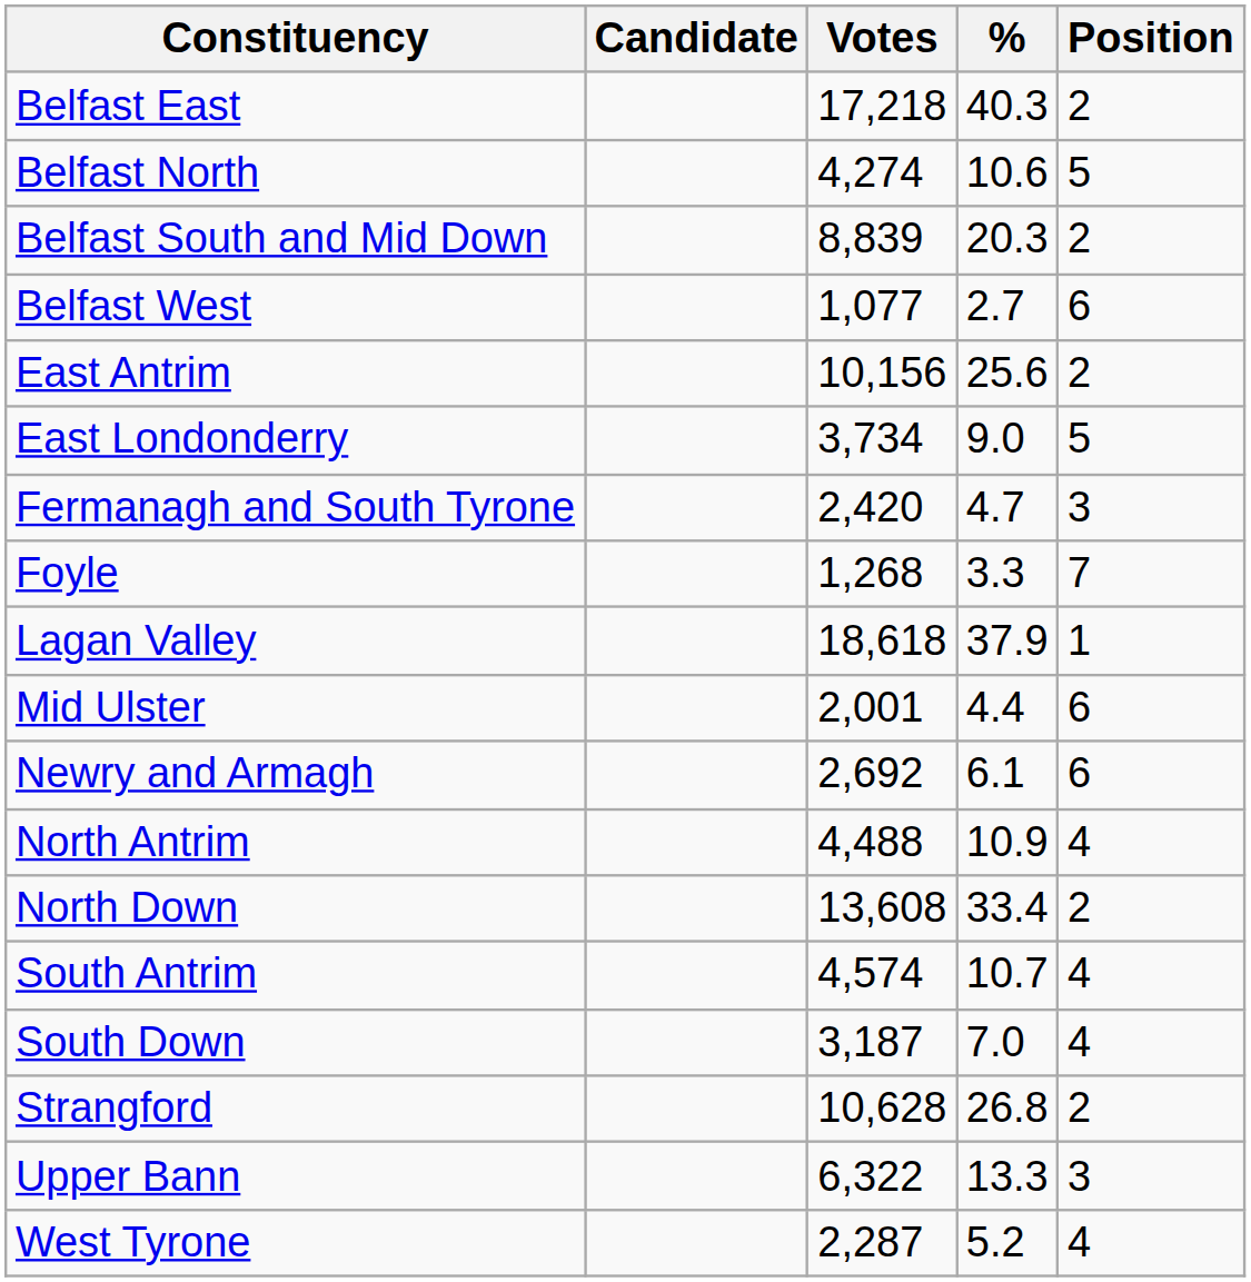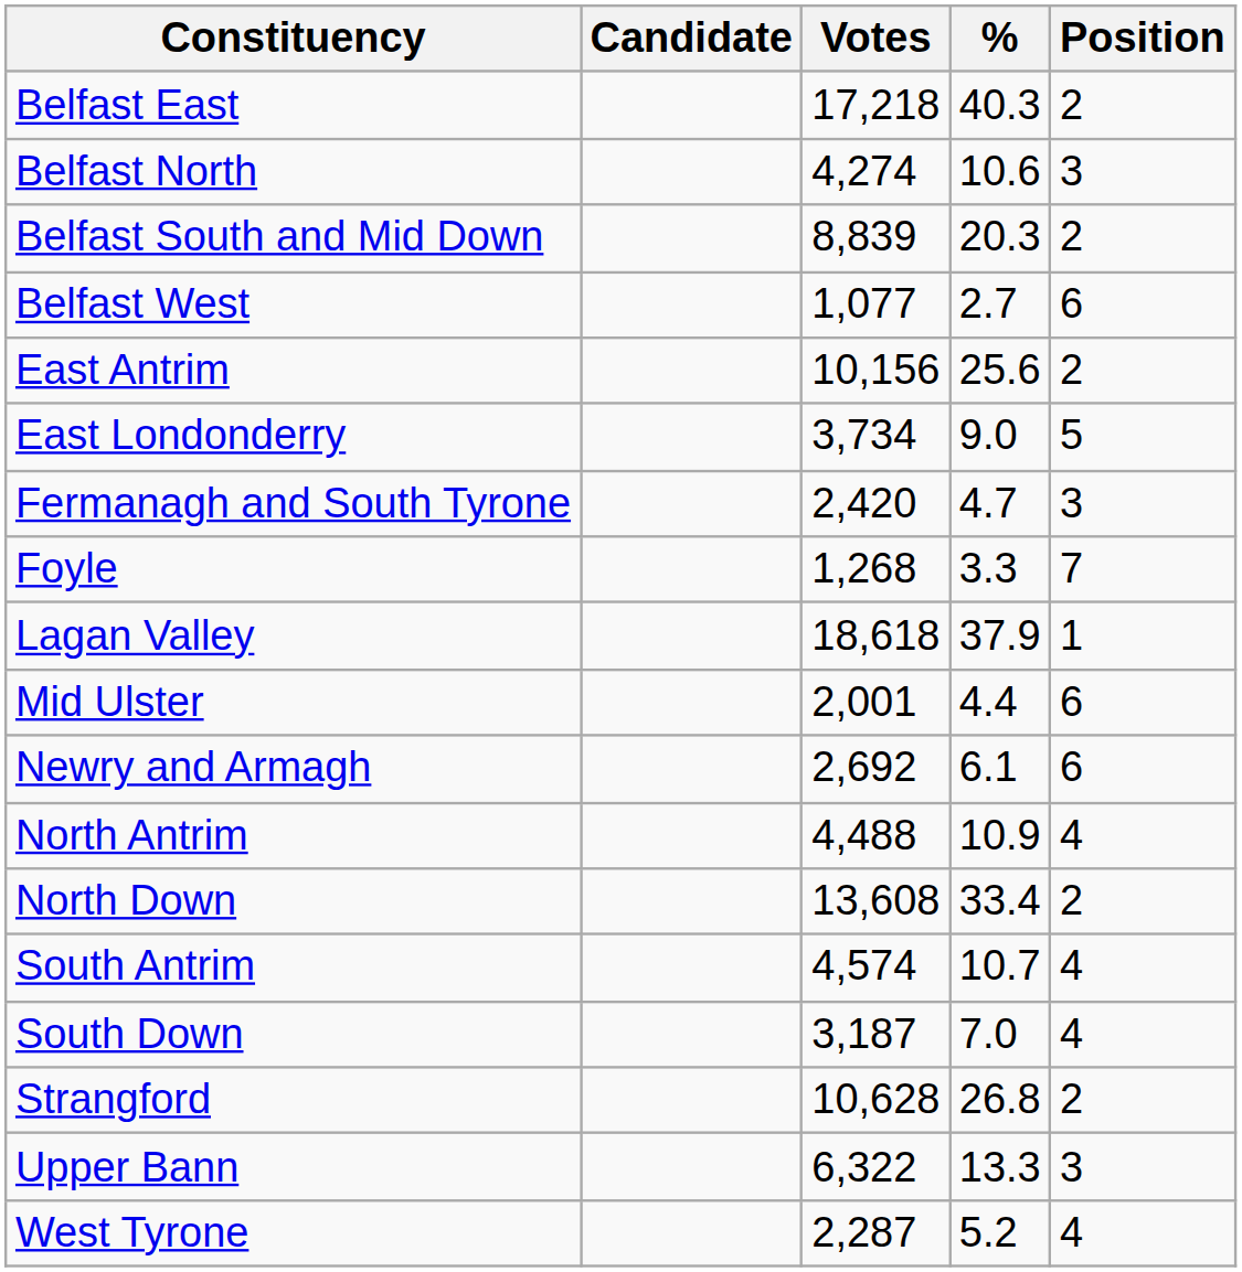 <table class="wikitable sortable">
 <tr>
 <th>Constituency</th>
 <th>Candidate</th>
 <th>Votes</th>
 <th>%</th>
 <th>Position</th>
 </tr>
 <tr>
 <td><a href='#'>Belfast East</a></td>
 <td></td>
 <td>17,218</td>
 <td>40.3</td>
 <td>2</td>
 </tr>
 <tr>
 <td><a href='#'>Belfast North</a></td>
 <td></td>
 <td>4,274</td>
 <td>10.6</td>
-<td>5</td>
+<td>3</td>
 </tr>
 <tr>
 <td><a href='#'>Belfast South and Mid Down</a></td>
 <td></td>
 <td>8,839</td>
 <td>20.3</td>
 <td>2</td>
 </tr>
 <tr>
 <td><a href='#'>Belfast West</a></td>
 <td></td>
 <td>1,077</td>
 <td>2.7</td>
 <td>6</td>
 </tr>
 <tr>
 <td><a href='#'>East Antrim</a></td>
 <td></td>
 <td>10,156</td>
 <td>25.6</td>
 <td>2</td>
 </tr>
 <tr>
 <td><a href='#'>East Londonderry</a></td>
 <td></td>
 <td>3,734</td>
 <td>9.0</td>
 <td>5</td>
 </tr>
 <tr>
 <td><a href='#'>Fermanagh and South Tyrone</a></td>
 <td></td>
 <td>2,420</td>
 <td>4.7</td>
 <td>3</td>
 </tr>
 <tr>
 <td><a href='#'>Foyle</a></td>
 <td></td>
 <td>1,268</td>
 <td>3.3</td>
 <td>7</td>
 </tr>
 <tr>
 <td><a href='#'>Lagan Valley</a></td>
 <td></td>
 <td>18,618</td>
 <td>37.9</td>
 <td>1</td>
 </tr>
 <tr>
 <td><a href='#'>Mid Ulster</a></td>
 <td></td>
 <td>2,001</td>
 <td>4.4</td>
 <td>6</td>
 </tr>
 <tr>
 <td><a href='#'>Newry and Armagh</a></td>
 <td></td>
 <td>2,692</td>
 <td>6.1</td>
 <td>6</td>
 </tr>
 <tr>
 <td><a href='#'>North Antrim</a></td>
 <td></td>
 <td>4,488</td>
 <td>10.9</td>
 <td>4</td>
 </tr>
 <tr>
 <td><a href='#'>North Down</a></td>
 <td></td>
 <td>13,608</td>
 <td>33.4</td>
 <td>2</td>
 </tr>
 <tr>
 <td><a href='#'>South Antrim</a></td>
 <td></td>
 <td>4,574</td>
 <td>10.7</td>
 <td>4</td>
 </tr>
 <tr>
 <td><a href='#'>South Down</a></td>
 <td></td>
 <td>3,187</td>
 <td>7.0</td>
 <td>4</td>
 </tr>
 <tr>
 <td><a href='#'>Strangford</a></td>
 <td></td>
 <td>10,628</td>
 <td>26.8</td>
 <td>2</td>
 </tr>
 <tr>
 <td><a href='#'>Upper Bann</a></td>
 <td></td>
 <td>6,322</td>
 <td>13.3</td>
 <td>3</td>
 </tr>
 <tr>
 <td><a href='#'>West Tyrone</a></td>
 <td></td>
 <td>2,287</td>
 <td>5.2</td>
 <td>4</td>
 </tr>
 </table>
